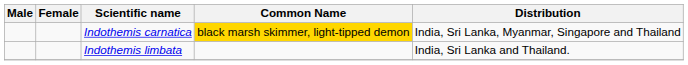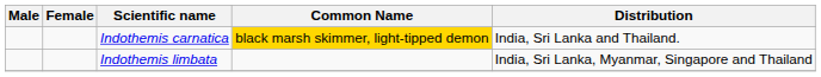 <table class="wikitable">
 <tr>
 <th>Male</th>
 <th>Female</th>
 <th>Scientific name</th>
 <th>Common Name</th>
 <th>Distribution</th>
 </tr>
 <tr>
 <td></td>
 <td></td>
 <td><em><a href='#'>Indothemis carnatica</a></em> </td>
 <td style="background: gold;">black marsh skimmer, light-tipped demon</td>
-<td>India, Sri Lanka, Myanmar, Singapore and Thailand</td>
+<td>India, Sri Lanka and Thailand.</td>
 </tr>
 <tr>
 <td></td>
 <td></td>
 <td><em><a href='#'>Indothemis limbata</a></em> </td>
 <td></td>
-<td>India, Sri Lanka and Thailand.</td>
+<td>India, Sri Lanka, Myanmar, Singapore and Thailand</td>
 </tr>
 <tr>
 </tr>
 </table>
